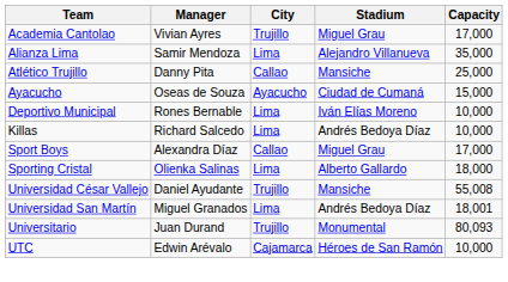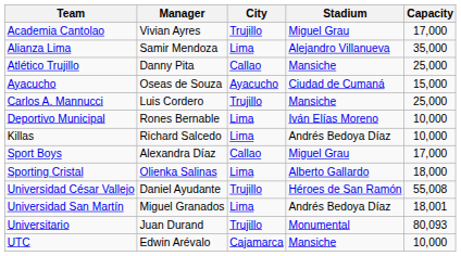 <table class="wikitable sortable">
 <tr>
 <th>Team</th>
 <th>Manager</th>
 <th>City</th>
 <th>Stadium</th>
 <th>Capacity</th>
 </tr>
 <tr>
 <td><a href='#'>Academia Cantolao</a></td>
 <td> Vivian Ayres</td>
 <td><a href='#'>Trujillo</a></td>
 <td><a href='#'>Miguel Grau</a></td>
 <td align="center">17,000</td>
 </tr>
 <tr>
 <td><a href='#'>Alianza Lima</a></td>
 <td> Samir Mendoza</td>
 <td><a href='#'>Lima</a></td>
 <td><a href='#'>Alejandro Villanueva</a></td>
 <td align="center">35,000</td>
 </tr>
 <tr>
 <td><a href='#'>Atlético Trujillo</a></td>
 <td> Danny Pita</td>
 <td><a href='#'>Callao</a></td>
 <td><a href='#'>Mansiche</a></td>
 <td align="center">25,000</td>
 </tr>
 <tr>
 <td><a href='#'>Ayacucho</a></td>
 <td> Oseas de Souza</td>
 <td><a href='#'>Ayacucho</a></td>
 <td><a href='#'>Ciudad de Cumaná</a></td>
 <td align="center">15,000</td>
 </tr>
 <tr>
+<td><a href='#'>Carlos A. Mannucci</a></td>
+<td> Luis Cordero</td>
+<td><a href='#'>Trujillo</a></td>
+<td><a href='#'>Mansiche</a></td>
+<td align="center">25,000</td>
+</tr>
+<tr>
 <td><a href='#'>Deportivo Municipal</a></td>
 <td> Rones Bernable</td>
 <td><a href='#'>Lima</a></td>
 <td><a href='#'>Iván Elías Moreno</a></td>
 <td align="center">10,000</td>
 </tr>
 <tr>
 <td>Killas</td>
 <td> Richard Salcedo</td>
 <td><a href='#'>Lima</a></td>
 <td>Andrés Bedoya Díaz</td>
 <td align="center">10,000</td>
 </tr>
 <tr>
 <td><a href='#'>Sport Boys</a></td>
 <td> Alexandra Díaz</td>
 <td><a href='#'>Callao</a></td>
 <td><a href='#'>Miguel Grau</a></td>
 <td align="center">17,000</td>
 </tr>
 <tr>
 <td><a href='#'>Sporting Cristal</a></td>
 <td> <a href='#'>Olienka Salinas</a></td>
 <td><a href='#'>Lima</a></td>
 <td><a href='#'>Alberto Gallardo</a></td>
 <td align="center">18,000</td>
 </tr>
 <tr>
 <td><a href='#'>Universidad César Vallejo</a></td>
 <td> Daniel Ayudante</td>
 <td><a href='#'>Trujillo</a></td>
-<td><a href='#'>Mansiche</a></td>
+<td><a href='#'>Héroes de San Ramón</a></td>
 <td align="center">55,008</td>
 </tr>
 <tr>
 <td><a href='#'>Universidad San Martín</a></td>
 <td> Miguel Granados</td>
 <td><a href='#'>Lima</a></td>
 <td>Andrés Bedoya Díaz</td>
 <td align="center">18,001</td>
 </tr>
 <tr>
 <td><a href='#'>Universitario</a></td>
 <td> Juan Durand</td>
 <td><a href='#'>Trujillo</a></td>
 <td><a href='#'>Monumental</a></td>
 <td align="center">80,093</td>
 </tr>
 <tr>
 <td><a href='#'>UTC</a></td>
 <td> Edwin Arévalo</td>
 <td><a href='#'>Cajamarca</a></td>
-<td><a href='#'>Héroes de San Ramón</a></td>
+<td><a href='#'>Mansiche</a></td>
 <td align="center">10,000</td>
 </tr>
 </table>
